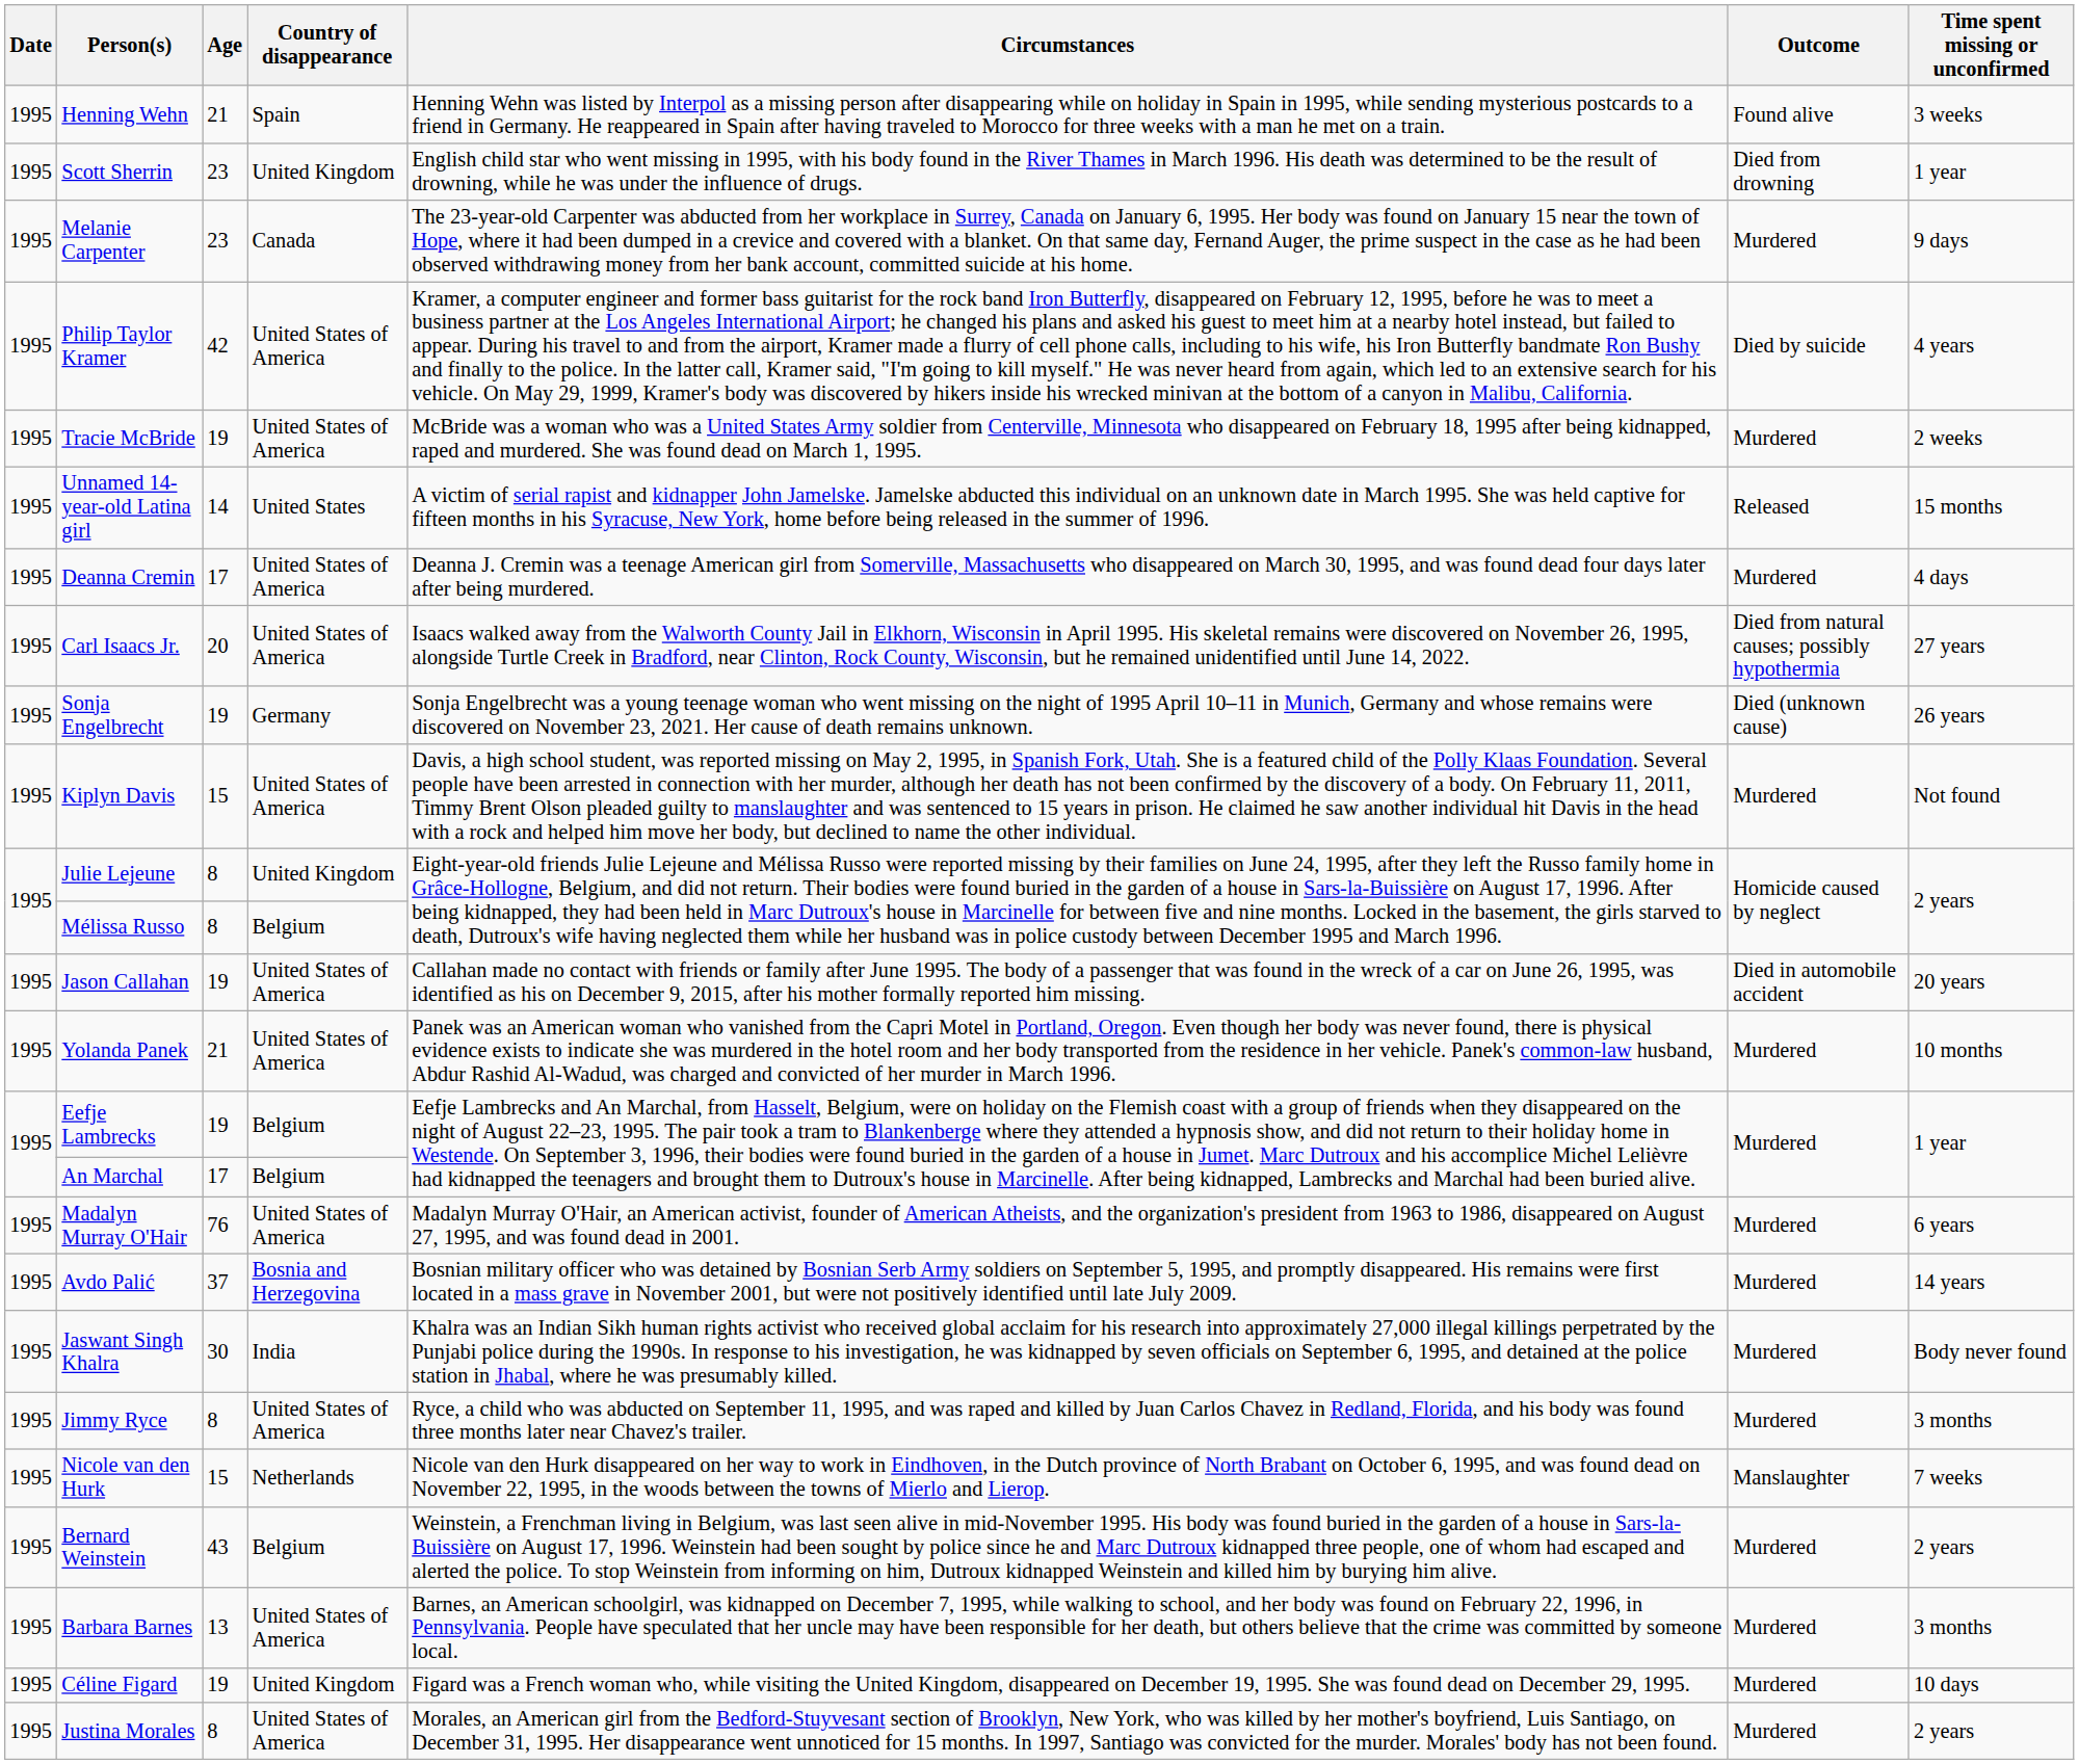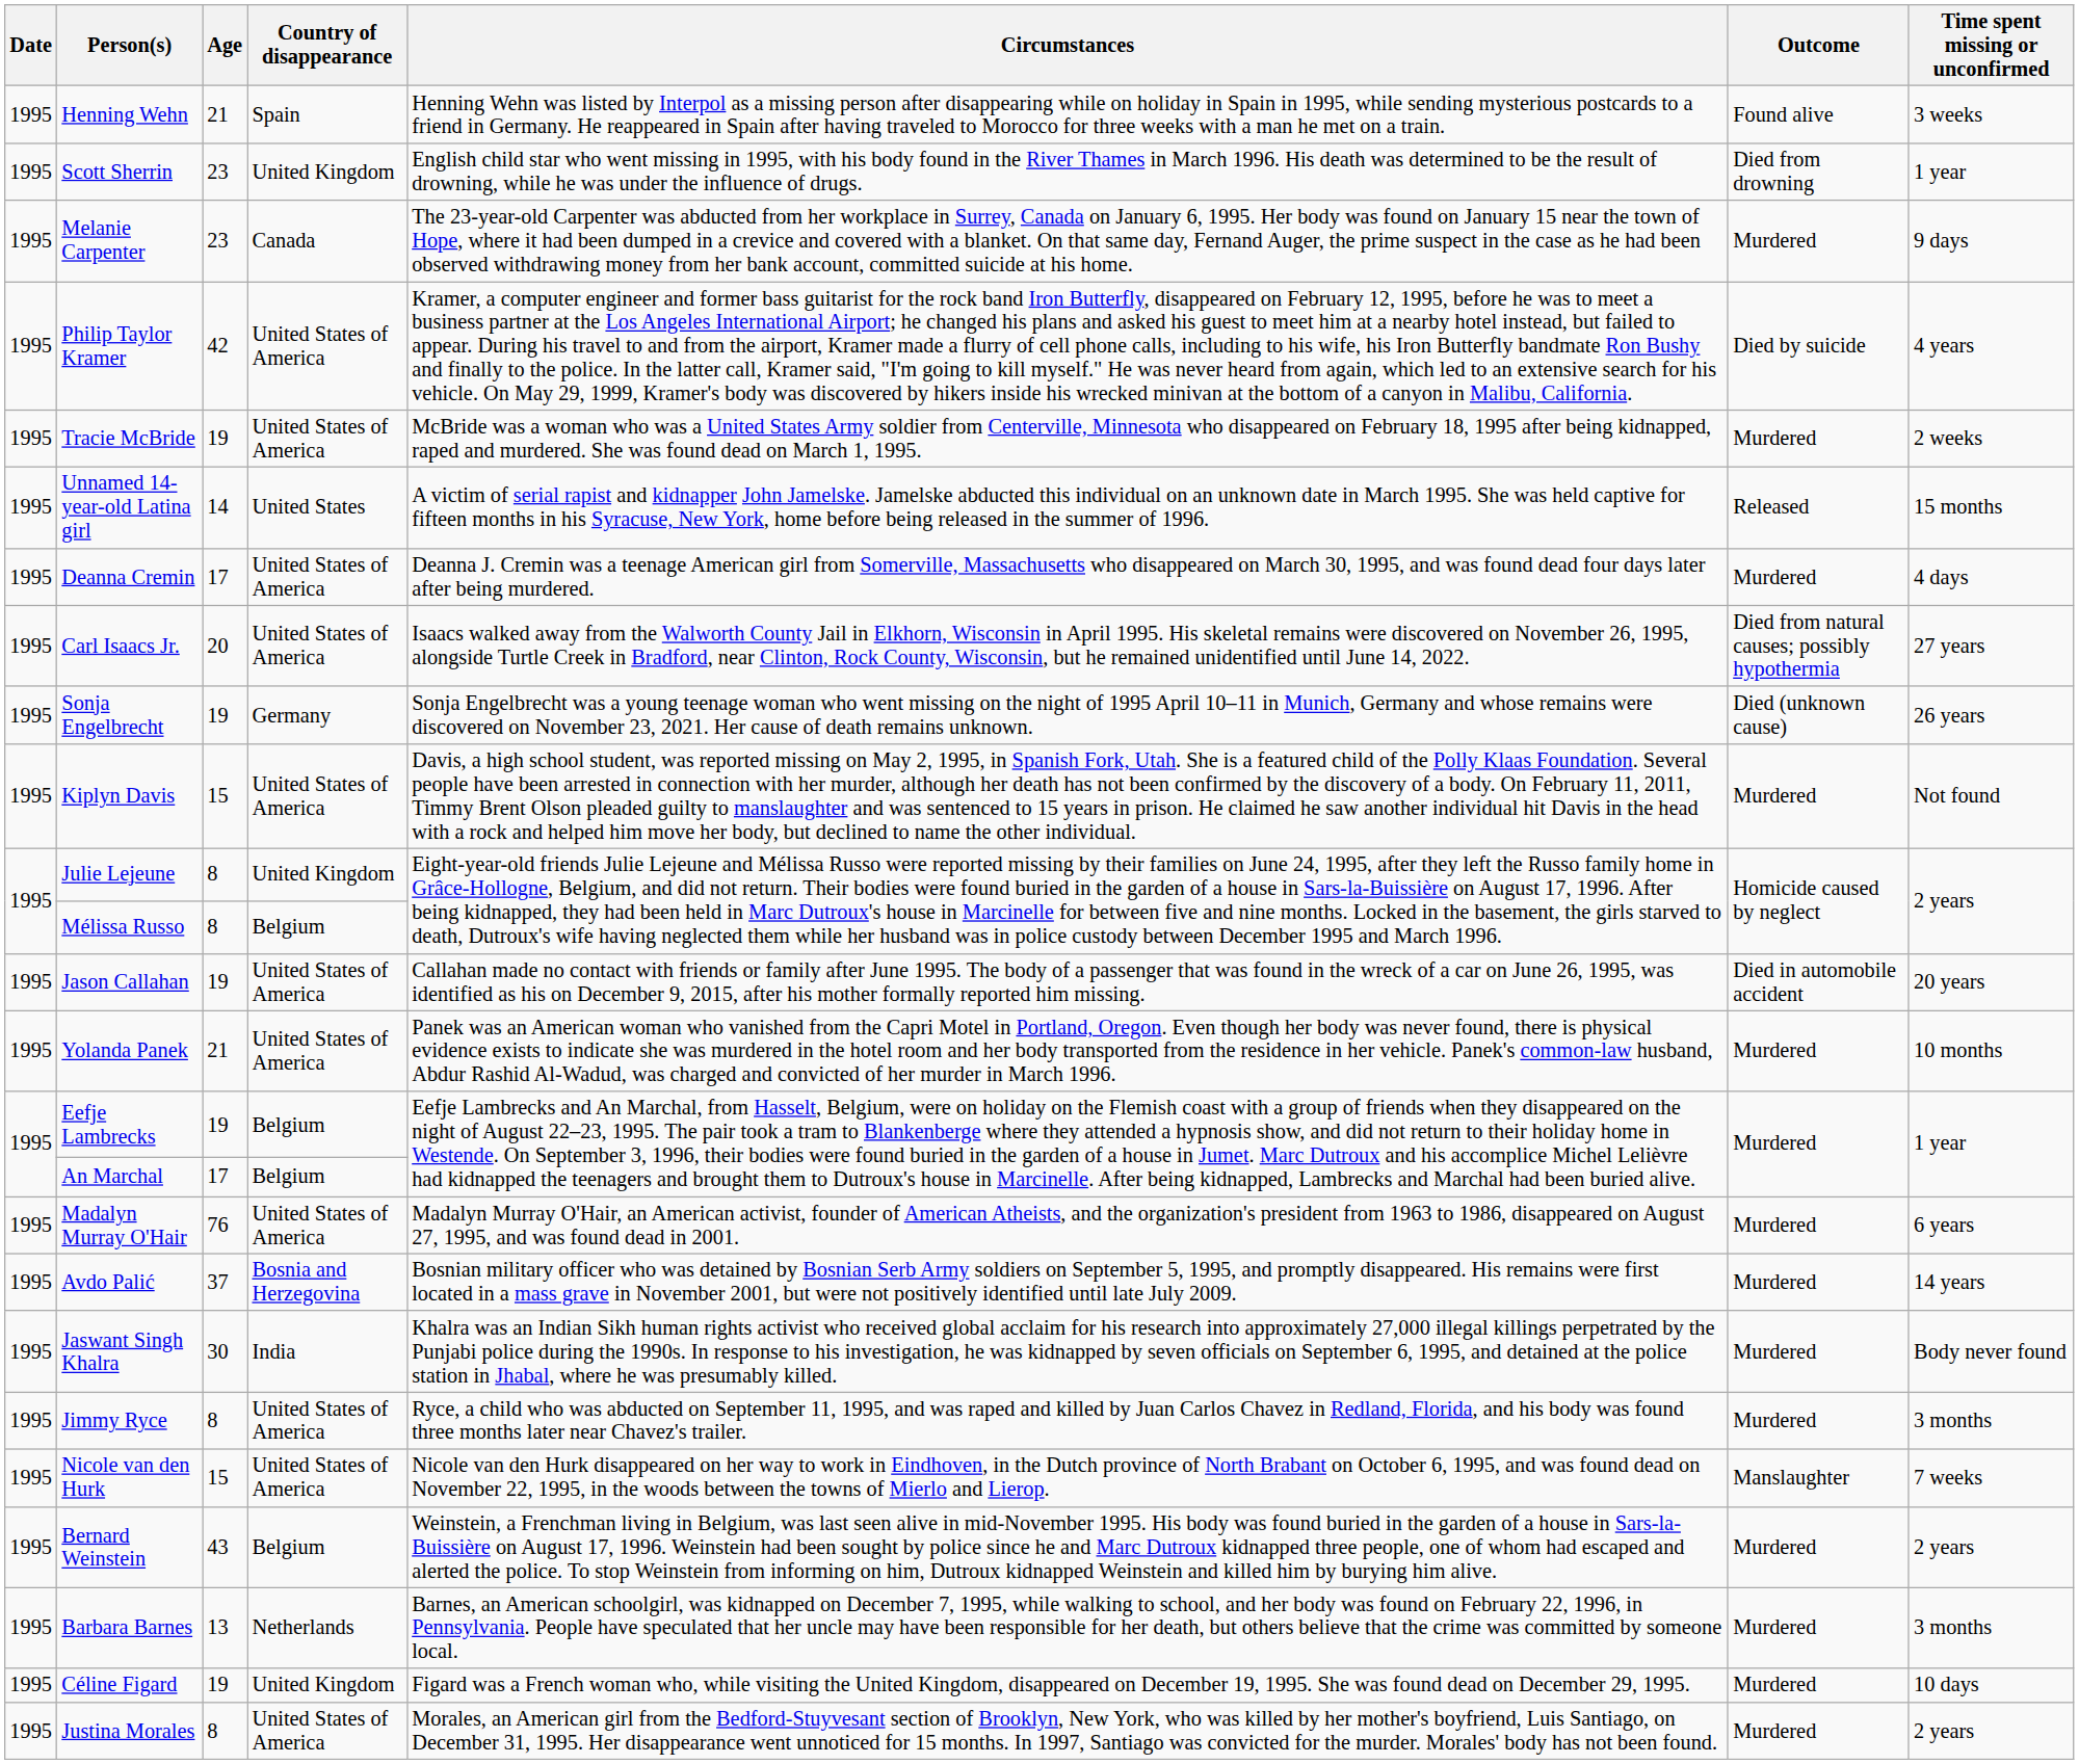 <table class="wikitable sortable zebra">
 <tr>
 <th data-sort-type="isoDate">Date</th>
 <th data-sort-type="text">Person(s)</th>
 <th data-sort-type="text">Age</th>
 <th>Country of disappearance</th>
 <th class="unsortable">Circumstances</th>
 <th data-sort-type="text">Outcome</th>
 <th data-sort-type="value">Time spent missing or unconfirmed</th>
 </tr>
 <tr>
 <td data-sort-value="1995-01-01">1995</td>
 <td><a href='#'>Henning Wehn</a></td>
 <td data-sort-value="021">21</td>
 <td>Spain</td>
 <td>Henning Wehn was listed by <a href='#'>Interpol</a> as a missing person after disappearing while on holiday in Spain in 1995, while sending mysterious postcards to a friend in Germany. He reappeared in Spain after having traveled to Morocco for three weeks with a man he met on a train.</td>
 <td>Found alive</td>
 <td>3 weeks</td>
 </tr>
 <tr>
 <td>1995</td>
 <td><a href='#'>Scott Sherrin</a></td>
 <td data-sort-value="023">23</td>
 <td>United Kingdom</td>
 <td>English child star who went missing in 1995, with his body found in the <a href='#'>River Thames</a> in March 1996. His death was determined to be the result of drowning, while he was under the influence of drugs.</td>
 <td>Died from drowning</td>
 <td>1 year</td>
 </tr>
 <tr>
 <td>1995</td>
 <td><a href='#'>Melanie Carpenter</a></td>
 <td data-sort-value="023">23</td>
 <td>Canada</td>
 <td>The 23-year-old Carpenter was abducted from her workplace in <a href='#'>Surrey</a>, <a href='#'>Canada</a> on January 6, 1995. Her body was found on January 15 near the town of <a href='#'>Hope</a>, where it had been dumped in a crevice and covered with a blanket. On that same day, Fernand Auger, the prime suspect in the case as he had been observed withdrawing money from her bank account, committed suicide at his home.</td>
 <td>Murdered</td>
 <td>9 days</td>
 </tr>
 <tr>
 <td data-sort-value="1995-02-12">1995</td>
 <td><a href='#'>Philip Taylor Kramer</a></td>
 <td data-sort-value="042">42</td>
 <td>United States of America</td>
 <td>Kramer, a computer engineer and former bass guitarist for the rock band <a href='#'>Iron Butterfly</a>, disappeared on February 12, 1995, before he was to meet a business partner at the <a href='#'>Los Angeles International Airport</a>; he changed his plans and asked his guest to meet him at a nearby hotel instead, but failed to appear. During his travel to and from the airport, Kramer made a flurry of cell phone calls, including to his wife, his Iron Butterfly bandmate <a href='#'>Ron Bushy</a> and finally to the police. In the latter call, Kramer said, "I'm going to kill myself." He was never heard from again, which led to an extensive search for his vehicle. On May 29, 1999, Kramer's body was discovered by hikers inside his wrecked minivan at the bottom of a canyon in <a href='#'>Malibu, California</a>.</td>
 <td>Died by suicide</td>
 <td>4 years</td>
 </tr>
 <tr>
 <td data-sort-value="1995-02-18">1995</td>
 <td><a href='#'>Tracie McBride</a></td>
 <td data-sort-value="019">19</td>
 <td>United States of America</td>
 <td>McBride was a woman who was a <a href='#'>United States Army</a> soldier from <a href='#'>Centerville, Minnesota</a> who disappeared on February 18, 1995 after being kidnapped, raped and murdered. She was found dead on March 1, 1995.</td>
 <td>Murdered</td>
 <td>2 weeks</td>
 </tr>
 <tr>
 <td data-sort-value="1995-03-01">1995</td>
 <td><a href='#'>Unnamed 14-year-old Latina girl</a></td>
 <td data-sort-value="014">14</td>
 <td>United States</td>
 <td>A victim of <a href='#'>serial rapist</a> and <a href='#'>kidnapper</a> <a href='#'>John Jamelske</a>. Jamelske abducted this individual on an unknown date in March 1995. She was held captive for fifteen months in his <a href='#'>Syracuse, New York</a>, home before being released in the summer of 1996.</td>
 <td>Released</td>
 <td>15 months</td>
 </tr>
 <tr>
 <td>1995</td>
 <td><a href='#'>Deanna Cremin</a></td>
 <td data-sort-value="017">17</td>
 <td>United States of America</td>
 <td>Deanna J. Cremin was a teenage American girl from <a href='#'>Somerville, Massachusetts</a> who disappeared on March 30, 1995, and was found dead four days later after being murdered.</td>
 <td>Murdered</td>
 <td>4 days</td>
 </tr>
 <tr>
 <td>1995</td>
 <td><a href='#'>Carl Isaacs Jr.</a></td>
 <td data-sort-value="020">20</td>
 <td>United States of America</td>
 <td>Isaacs walked away from the <a href='#'>Walworth County</a> Jail in <a href='#'>Elkhorn, Wisconsin</a> in April 1995. His skeletal remains were discovered on November 26, 1995, alongside Turtle Creek in <a href='#'>Bradford</a>, near <a href='#'>Clinton, Rock County, Wisconsin</a>, but he remained unidentified until June 14, 2022.</td>
 <td>Died from natural causes; possibly <a href='#'>hypothermia</a></td>
 <td>27 years</td>
 </tr>
 <tr>
 <td>1995</td>
 <td><a href='#'>Sonja Engelbrecht</a></td>
 <td data-sort-value="019">19</td>
 <td>Germany</td>
 <td>Sonja Engelbrecht was a young teenage woman who went missing on the night of 1995 April 10–11 in <a href='#'>Munich</a>, Germany and whose remains were discovered on November 23, 2021. Her cause of death remains unknown.</td>
 <td>Died (unknown cause)</td>
 <td>26 years</td>
 </tr>
 <tr>
 <td data-sort-value="1995-05-02">1995</td>
 <td><a href='#'>Kiplyn Davis</a></td>
 <td data-sort-value="015">15</td>
 <td>United States of America</td>
 <td>Davis, a high school student, was reported missing on May 2, 1995, in <a href='#'>Spanish Fork, Utah</a>. She is a featured child of the <a href='#'>Polly Klaas Foundation</a>. Several people have been arrested in connection with her murder, although her death has not been confirmed by the discovery of a body. On February 11, 2011, Timmy Brent Olson pleaded guilty to <a href='#'>manslaughter</a> and was sentenced to 15 years in prison. He claimed he saw another individual hit Davis in the head with a rock and helped him move her body, but declined to name the other individual.</td>
 <td>Murdered</td>
 <td>Not found</td>
 </tr>
 <tr>
 <td rowspan="2">1995</td>
 <td><a href='#'>Julie Lejeune</a></td>
 <td data-sort-value="008">8</td>
 <td>United Kingdom</td>
 <td rowspan="2">Eight-year-old friends Julie Lejeune and Mélissa Russo were reported missing by their families on June 24, 1995, after they left the Russo family home in <a href='#'>Grâce-Hollogne</a>, Belgium, and did not return. Their bodies were found buried in the garden of a house in <a href='#'>Sars-la-Buissière</a> on August 17, 1996. After being kidnapped, they had been held in <a href='#'>Marc Dutroux</a>'s house in <a href='#'>Marcinelle</a> for between five and nine months. Locked in the basement, the girls starved to death, Dutroux's wife having neglected them while her husband was in police custody between December 1995 and March 1996.</td>
 <td rowspan="2">Homicide caused by neglect</td>
 <td rowspan="2">2 years</td>
 </tr>
 <tr>
 <td><a href='#'>Mélissa Russo</a></td>
 <td data-sort-value="008">8</td>
 <td>Belgium</td>
 </tr>
 <tr>
 <td data-sort-value="1995-06-01">1995</td>
 <td><a href='#'>Jason Callahan</a></td>
 <td data-sort-value="019">19</td>
 <td>United States of America</td>
 <td>Callahan made no contact with friends or family after June 1995. The body of a passenger that was found in the wreck of a car on June 26, 1995, was identified as his on December 9, 2015, after his mother formally reported him missing.</td>
 <td>Died in automobile accident</td>
 <td>20 years</td>
 </tr>
 <tr>
 <td>1995</td>
 <td><a href='#'>Yolanda Panek</a></td>
 <td data-sort-value="021">21</td>
 <td>United States of America</td>
 <td>Panek was an American woman who vanished from the Capri Motel in <a href='#'>Portland, Oregon</a>. Even though her body was never found, there is physical evidence exists to indicate she was murdered in the hotel room and her body transported from the residence in her vehicle. Panek's <a href='#'>common-law</a> husband, Abdur Rashid Al-Wadud, was charged and convicted of her murder in March 1996.</td>
 <td>Murdered</td>
 <td>10 months</td>
 </tr>
 <tr>
 <td rowspan="2">1995</td>
 <td><a href='#'>Eefje Lambrecks</a></td>
 <td data-sort-value="019">19</td>
 <td>Belgium</td>
 <td rowspan="2">Eefje Lambrecks and An Marchal, from <a href='#'>Hasselt</a>, Belgium, were on holiday on the Flemish coast with a group of friends when they disappeared on the night of August 22–23, 1995. The pair took a tram to <a href='#'>Blankenberge</a> where they attended a hypnosis show, and did not return to their holiday home in <a href='#'>Westende</a>. On September 3, 1996, their bodies were found buried in the garden of a house in <a href='#'>Jumet</a>. <a href='#'>Marc Dutroux</a> and his accomplice Michel Lelièvre had kidnapped the teenagers and brought them to Dutroux's house in <a href='#'>Marcinelle</a>. After being kidnapped, Lambrecks and Marchal had been buried alive.</td>
 <td rowspan="2">Murdered</td>
 <td rowspan="2">1 year</td>
 </tr>
 <tr>
 <td><a href='#'>An Marchal</a></td>
 <td data-sort-value="017">17</td>
 <td>Belgium</td>
 </tr>
 <tr>
 <td data-sort-value="1995-08-27">1995</td>
 <td><a href='#'>Madalyn Murray O'Hair</a></td>
 <td data-sort-value="076">76</td>
 <td>United States of America</td>
 <td>Madalyn Murray O'Hair, an American activist, founder of <a href='#'>American Atheists</a>, and the organization's president from 1963 to 1986, disappeared on August 27, 1995, and was found dead in 2001.</td>
 <td>Murdered</td>
 <td>6 years</td>
 </tr>
 <tr>
 <td>1995</td>
 <td><a href='#'>Avdo Palić</a></td>
 <td data-sort-value="037">37</td>
 <td><a href='#'>Bosnia and Herzegovina</a></td>
 <td>Bosnian military officer who was detained by <a href='#'>Bosnian Serb Army</a> soldiers on September 5, 1995, and promptly disappeared. His remains were first located in a <a href='#'>mass grave</a> in November 2001, but were not positively identified until late July 2009.</td>
 <td>Murdered</td>
 <td>14 years</td>
 </tr>
 <tr>
 <td>1995</td>
 <td><a href='#'>Jaswant Singh Khalra</a></td>
 <td data-sort-value="043">30</td>
 <td>India</td>
 <td>Khalra was an Indian Sikh human rights activist who received global acclaim for his research into approximately 27,000 illegal killings perpetrated by the Punjabi police during the 1990s. In response to his investigation, he was kidnapped by seven officials on September 6, 1995, and detained at the police station in <a href='#'>Jhabal</a>, where he was presumably killed.</td>
 <td>Murdered</td>
 <td>Body never found</td>
 </tr>
 <tr>
 <td data-sort-value="1995-09-11">1995</td>
 <td><a href='#'>Jimmy Ryce</a></td>
 <td data-sort-value="009">8</td>
 <td>United States of America</td>
 <td>Ryce, a child who was abducted on September 11, 1995, and was raped and killed by Juan Carlos Chavez in <a href='#'>Redland, Florida</a>, and his body was found three months later near Chavez's trailer.</td>
 <td>Murdered</td>
 <td>3 months</td>
 </tr>
 <tr>
 <td data-sort-value="1995-10-06">1995</td>
 <td><a href='#'>Nicole van den Hurk</a></td>
 <td data-sort-value="015">15</td>
-<td>Netherlands</td>
+<td>United States of America</td>
 <td>Nicole van den Hurk disappeared on her way to work in <a href='#'>Eindhoven</a>, in the Dutch province of <a href='#'>North Brabant</a> on October 6, 1995, and was found dead on November 22, 1995, in the woods between the towns of <a href='#'>Mierlo</a> and <a href='#'>Lierop</a>.</td>
 <td>Manslaughter</td>
 <td>7 weeks</td>
 </tr>
 <tr>
 <td>1995</td>
 <td><a href='#'>Bernard Weinstein</a></td>
 <td data-sort-value="043">43</td>
 <td>Belgium</td>
 <td>Weinstein, a Frenchman living in Belgium, was last seen alive in mid-November 1995. His body was found buried in the garden of a house in <a href='#'>Sars-la-Buissière</a> on August 17, 1996. Weinstein had been sought by police since he and <a href='#'>Marc Dutroux</a> kidnapped three people, one of whom had escaped and alerted the police. To stop Weinstein from informing on him, Dutroux kidnapped Weinstein and killed him by burying him alive.</td>
 <td>Murdered</td>
 <td>2 years</td>
 </tr>
 <tr>
 <td data-sort-value="1995-12-22">1995</td>
 <td><a href='#'>Barbara Barnes</a></td>
 <td data-sort-value="013">13</td>
-<td>United States of America</td>
+<td>Netherlands</td>
 <td>Barnes, an American schoolgirl, was kidnapped on December 7, 1995, while walking to school, and her body was found on February 22, 1996, in <a href='#'>Pennsylvania</a>. People have speculated that her uncle may have been responsible for her death, but others believe that the crime was committed by someone local.</td>
 <td>Murdered</td>
 <td>3 months</td>
 </tr>
 <tr>
 <td data-sort-value="1995-12-29">1995</td>
 <td><a href='#'>Céline Figard</a></td>
 <td data-sort-value="019">19</td>
 <td>United Kingdom</td>
 <td>Figard was a French woman who, while visiting the United Kingdom, disappeared on December 19, 1995. She was found dead on December 29, 1995.</td>
 <td>Murdered</td>
 <td>10 days</td>
 </tr>
 <tr>
 <td data-sort-value="1995-12-31">1995</td>
 <td><a href='#'>Justina Morales</a></td>
 <td data-sort-value="008">8</td>
 <td>United States of America</td>
 <td>Morales, an American girl from the <a href='#'>Bedford-Stuyvesant</a> section of <a href='#'>Brooklyn</a>, New York, who was killed by her mother's boyfriend, Luis Santiago, on December 31, 1995. Her disappearance went unnoticed for 15 months. In 1997, Santiago was convicted for the murder. Morales' body has not been found.</td>
 <td>Murdered</td>
 <td>2 years</td>
 </tr>
 </table>
